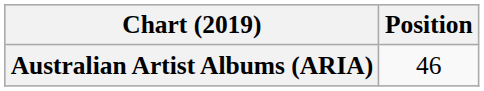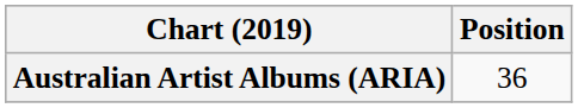 <table class="wikitable plainrowheaders" style="text-align:center">
 <tr>
 <th scope="col">Chart (2019)</th>
 <th scope="col">Position</th>
 </tr>
 <tr>
 <th scope="row">Australian Artist Albums (ARIA)</th>
-<td>46</td>
+<td>36</td>
 </tr>
 </table>
